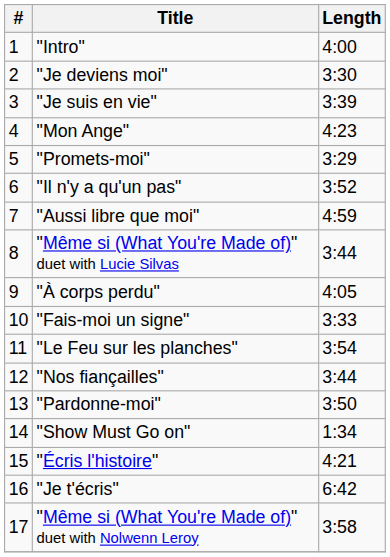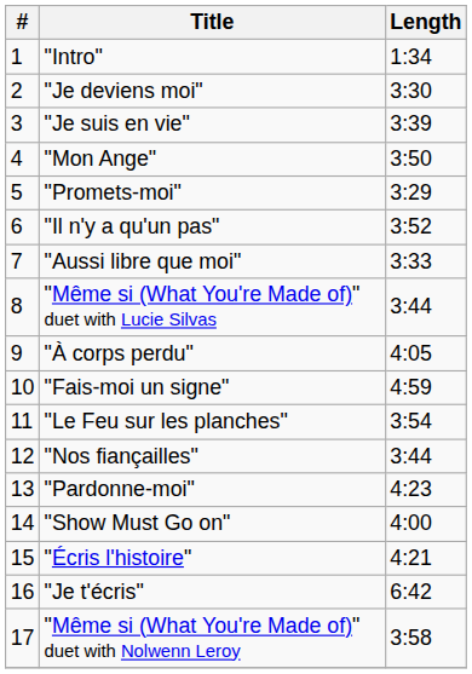 <table class="wikitable">
 <tr>
 <th>#</th>
 <th width="250">Title</th>
 <th>Length</th>
 </tr>
 <tr>
 <td>1</td>
 <td>"Intro"</td>
-<td>4:00</td>
+<td>1:34</td>
 </tr>
 <tr>
 <td>2</td>
 <td>"Je deviens moi"</td>
 <td>3:30</td>
 </tr>
 <tr>
 <td>3</td>
 <td>"Je suis en vie"</td>
 <td>3:39</td>
 </tr>
 <tr>
 <td>4</td>
 <td>"Mon Ange"</td>
-<td>4:23</td>
+<td>3:50</td>
 </tr>
 <tr>
 <td>5</td>
 <td>"Promets-moi"</td>
 <td>3:29</td>
 </tr>
 <tr>
 <td>6</td>
 <td>"Il n'y a qu'un pas"</td>
 <td>3:52</td>
 </tr>
 <tr>
 <td>7</td>
 <td>"Aussi libre que moi"</td>
-<td>4:59</td>
+<td>3:33</td>
 </tr>
 <tr>
 <td>8</td>
 <td>"<a href='#'>Même si (What You're Made of)</a>" <small>duet with <a href='#'>Lucie Silvas</a></small></td>
 <td>3:44</td>
 </tr>
 <tr>
 <td>9</td>
 <td>"À corps perdu"</td>
 <td>4:05</td>
 </tr>
 <tr>
 <td>10</td>
 <td>"Fais-moi un signe"</td>
-<td>3:33</td>
+<td>4:59</td>
 </tr>
 <tr>
 <td>11</td>
 <td>"Le Feu sur les planches"</td>
 <td>3:54</td>
 </tr>
 <tr>
 <td>12</td>
 <td>"Nos fiançailles"</td>
 <td>3:44</td>
 </tr>
 <tr>
 <td>13</td>
 <td>"Pardonne-moi"</td>
-<td>3:50</td>
+<td>4:23</td>
 </tr>
 <tr>
 <td>14</td>
 <td>"Show Must Go on"</td>
-<td>1:34</td>
+<td>4:00</td>
 </tr>
 <tr>
 <td>15</td>
 <td>"<a href='#'>Écris l'histoire</a>"</td>
 <td>4:21</td>
 </tr>
 <tr>
 <td>16</td>
 <td>"Je t'écris"</td>
 <td>6:42</td>
 </tr>
 <tr>
 <td>17</td>
 <td>"<a href='#'>Même si (What You're Made of)</a>" <small>duet with <a href='#'>Nolwenn Leroy</a></small></td>
 <td>3:58</td>
 </tr>
 <tr>
 </tr>
 </table>
